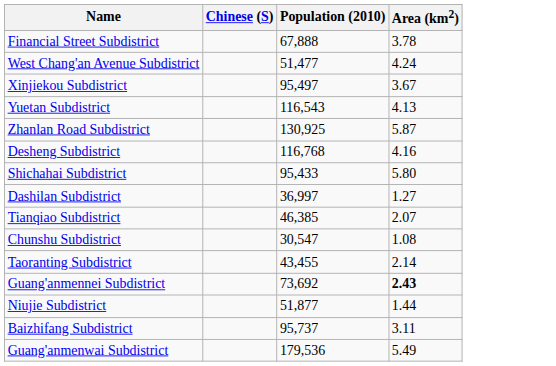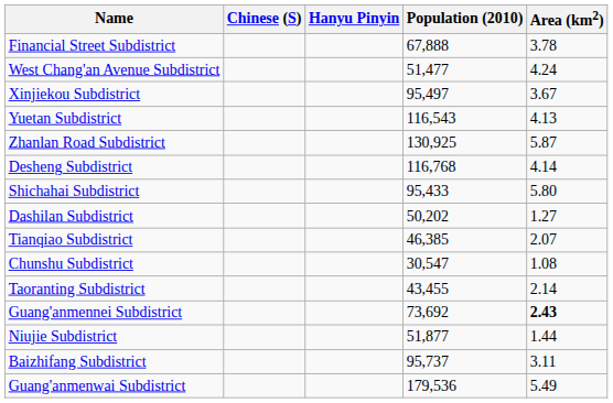 <table class="wikitable">
 <tr>
 <th>Name</th>
 <th><a href='#'>Chinese</a> (<a href='#'>S</a>)</th>
+<th><a href='#'>Hanyu Pinyin</a></th>
 <th>Population (2010)</th>
 <th>Area (km<sup>2</sup>)</th>
 </tr>
 <tr>
 <td><a href='#'>Financial Street Subdistrict</a></td>
+<td></td>
 <td></td>
 <td>67,888</td>
 <td>3.78</td>
 </tr>
 <tr>
 <td><a href='#'>West Chang'an Avenue Subdistrict</a></td>
 <td></td>
+<td></td>
 <td>51,477</td>
 <td>4.24</td>
 </tr>
 <tr>
 <td><a href='#'>Xinjiekou Subdistrict</a></td>
+<td></td>
 <td></td>
 <td>95,497</td>
 <td>3.67</td>
 </tr>
 <tr>
 <td><a href='#'>Yuetan Subdistrict</a></td>
 <td></td>
+<td></td>
 <td>116,543</td>
 <td>4.13</td>
 </tr>
 <tr>
 <td><a href='#'>Zhanlan Road Subdistrict</a></td>
+<td></td>
 <td></td>
 <td>130,925</td>
 <td>5.87</td>
 </tr>
 <tr>
 <td><a href='#'>Desheng Subdistrict</a></td>
 <td></td>
+<td></td>
 <td>116,768</td>
-<td>4.16</td>
+<td>4.14</td>
 </tr>
 <tr>
 <td><a href='#'>Shichahai Subdistrict</a></td>
+<td></td>
 <td></td>
 <td>95,433</td>
 <td>5.80</td>
 </tr>
 <tr>
 <td><a href='#'>Dashilan Subdistrict</a></td>
 <td></td>
-<td>36,997</td>
+<td></td>
+<td>50,202</td>
 <td>1.27</td>
 </tr>
 <tr>
 <td><a href='#'>Tianqiao Subdistrict</a></td>
+<td></td>
 <td></td>
 <td>46,385</td>
 <td>2.07</td>
 </tr>
 <tr>
 <td><a href='#'>Chunshu Subdistrict</a></td>
 <td></td>
+<td></td>
 <td>30,547</td>
 <td>1.08</td>
 </tr>
 <tr>
 <td><a href='#'>Taoranting Subdistrict</a></td>
+<td></td>
 <td></td>
 <td>43,455</td>
 <td>2.14</td>
 </tr>
 <tr>
 <td><a href='#'>Guang'anmennei Subdistrict</a></td>
 <td></td>
+<td></td>
 <td>73,692</td>
 <td><strong>2.43</strong></td>
 </tr>
 <tr>
 <td><a href='#'>Niujie Subdistrict</a></td>
+<td></td>
 <td></td>
 <td>51,877</td>
 <td>1.44</td>
 </tr>
 <tr>
 <td><a href='#'>Baizhifang Subdistrict</a></td>
 <td></td>
+<td></td>
 <td>95,737</td>
 <td>3.11</td>
 </tr>
 <tr>
 <td><a href='#'>Guang'anmenwai Subdistrict</a></td>
 <td></td>
+<td></td>
 <td>179,536</td>
 <td>5.49</td>
 </tr>
 </table>
